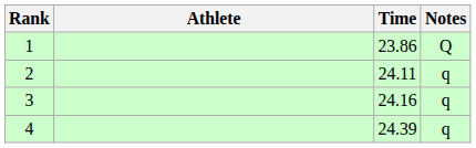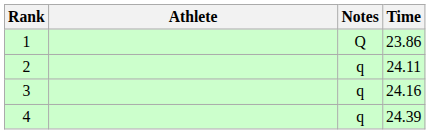 <table class="wikitable" style="text-align:center">
 <tr>
 <th>Rank</th>
 <th Style="width:18em">Athlete</th>
+<th>Notes</th>
 <th>Time</th>
-<th>Notes</th>
 </tr>
 <tr style="background:#cfc">
 <td>1</td>
 <td style="text-align:left"></td>
+<td>Q</td>
 <td>23.86</td>
-<td>Q</td>
 </tr>
 <tr style="background:#cfc">
 <td>2</td>
 <td style="text-align:left"></td>
+<td>q</td>
 <td>24.11</td>
-<td>q</td>
 </tr>
 <tr style="background:#cfc">
 <td>3</td>
 <td style="text-align:left"></td>
+<td>q</td>
 <td>24.16</td>
-<td>q</td>
 </tr>
 <tr style="background:#cfc">
 <td>4</td>
 <td style="text-align:left"></td>
+<td>q</td>
 <td>24.39</td>
-<td>q</td>
 </tr>
 </table>
